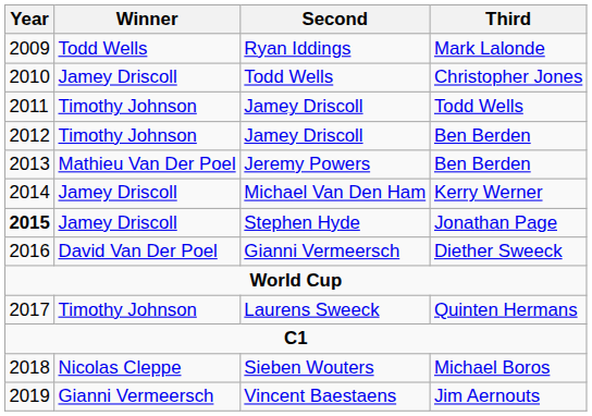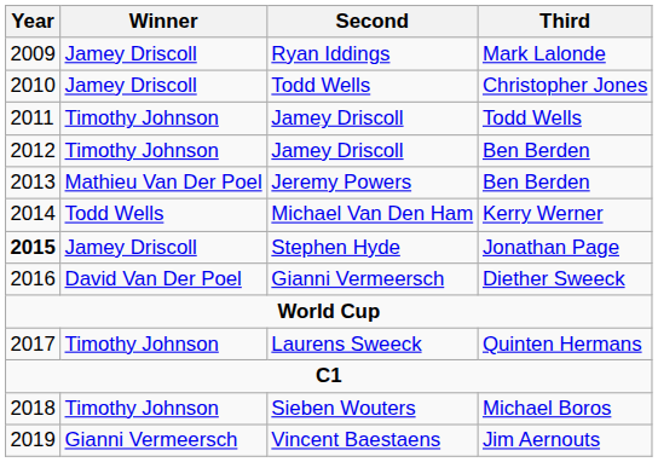 <table class="wikitable">
 <tr>
 <th>Year</th>
 <th>Winner</th>
 <th>Second</th>
 <th>Third</th>
 </tr>
 <tr>
 <td>2009</td>
-<td>  <a href='#'>Todd Wells</a></td>
+<td>  <a href='#'>Jamey Driscoll</a></td>
 <td>  <a href='#'>Ryan Iddings</a></td>
 <td> <a href='#'>Mark Lalonde</a></td>
 </tr>
 <tr>
 <td>2010</td>
 <td>  <a href='#'>Jamey Driscoll</a></td>
 <td>  <a href='#'>Todd Wells</a></td>
 <td> <a href='#'>Christopher Jones</a></td>
 </tr>
 <tr>
 <td>2011</td>
 <td>  <a href='#'>Timothy Johnson</a></td>
 <td>  <a href='#'>Jamey Driscoll</a></td>
 <td> <a href='#'>Todd Wells</a></td>
 </tr>
 <tr>
 <td>2012</td>
 <td>  <a href='#'>Timothy Johnson</a></td>
 <td>  <a href='#'>Jamey Driscoll</a></td>
 <td> <a href='#'>Ben Berden</a></td>
 </tr>
 <tr>
 <td>2013</td>
 <td>  <a href='#'>Mathieu Van Der Poel</a></td>
 <td>  <a href='#'>Jeremy Powers</a></td>
 <td> <a href='#'>Ben Berden</a></td>
 </tr>
 <tr>
 <td>2014</td>
-<td>  <a href='#'>Jamey Driscoll</a></td>
+<td>  <a href='#'>Todd Wells</a></td>
 <td>  <a href='#'>Michael Van Den Ham</a></td>
 <td> <a href='#'>Kerry Werner</a></td>
 </tr>
 <tr>
 <td><strong>2015</strong></td>
 <td>  <a href='#'>Jamey Driscoll</a></td>
 <td>  <a href='#'>Stephen Hyde</a></td>
 <td> <a href='#'>Jonathan Page</a></td>
 </tr>
 <tr>
 <td>2016</td>
 <td>  <a href='#'>David Van Der Poel</a></td>
 <td>  <a href='#'>Gianni Vermeersch</a></td>
 <td> <a href='#'>Diether Sweeck</a></td>
 </tr>
 <tr>
 <td colspan=4 align=center><strong>World Cup</strong></td>
 </tr>
 <tr>
 <td>2017</td>
 <td>  <a href='#'>Timothy Johnson</a></td>
 <td>  <a href='#'>Laurens Sweeck</a></td>
 <td> <a href='#'>Quinten Hermans</a></td>
 </tr>
 <tr>
 <td colspan=4 align=center><strong>C1</strong></td>
 </tr>
 <tr>
 <td>2018</td>
-<td>  <a href='#'>Nicolas Cleppe</a></td>
+<td>  <a href='#'>Timothy Johnson</a></td>
 <td>  <a href='#'>Sieben Wouters</a></td>
 <td> <a href='#'>Michael Boros</a></td>
 </tr>
 <tr>
 <td>2019</td>
 <td> <a href='#'>Gianni Vermeersch</a></td>
 <td> <a href='#'>Vincent Baestaens</a></td>
 <td> <a href='#'>Jim Aernouts</a></td>
 </tr>
 </table>
